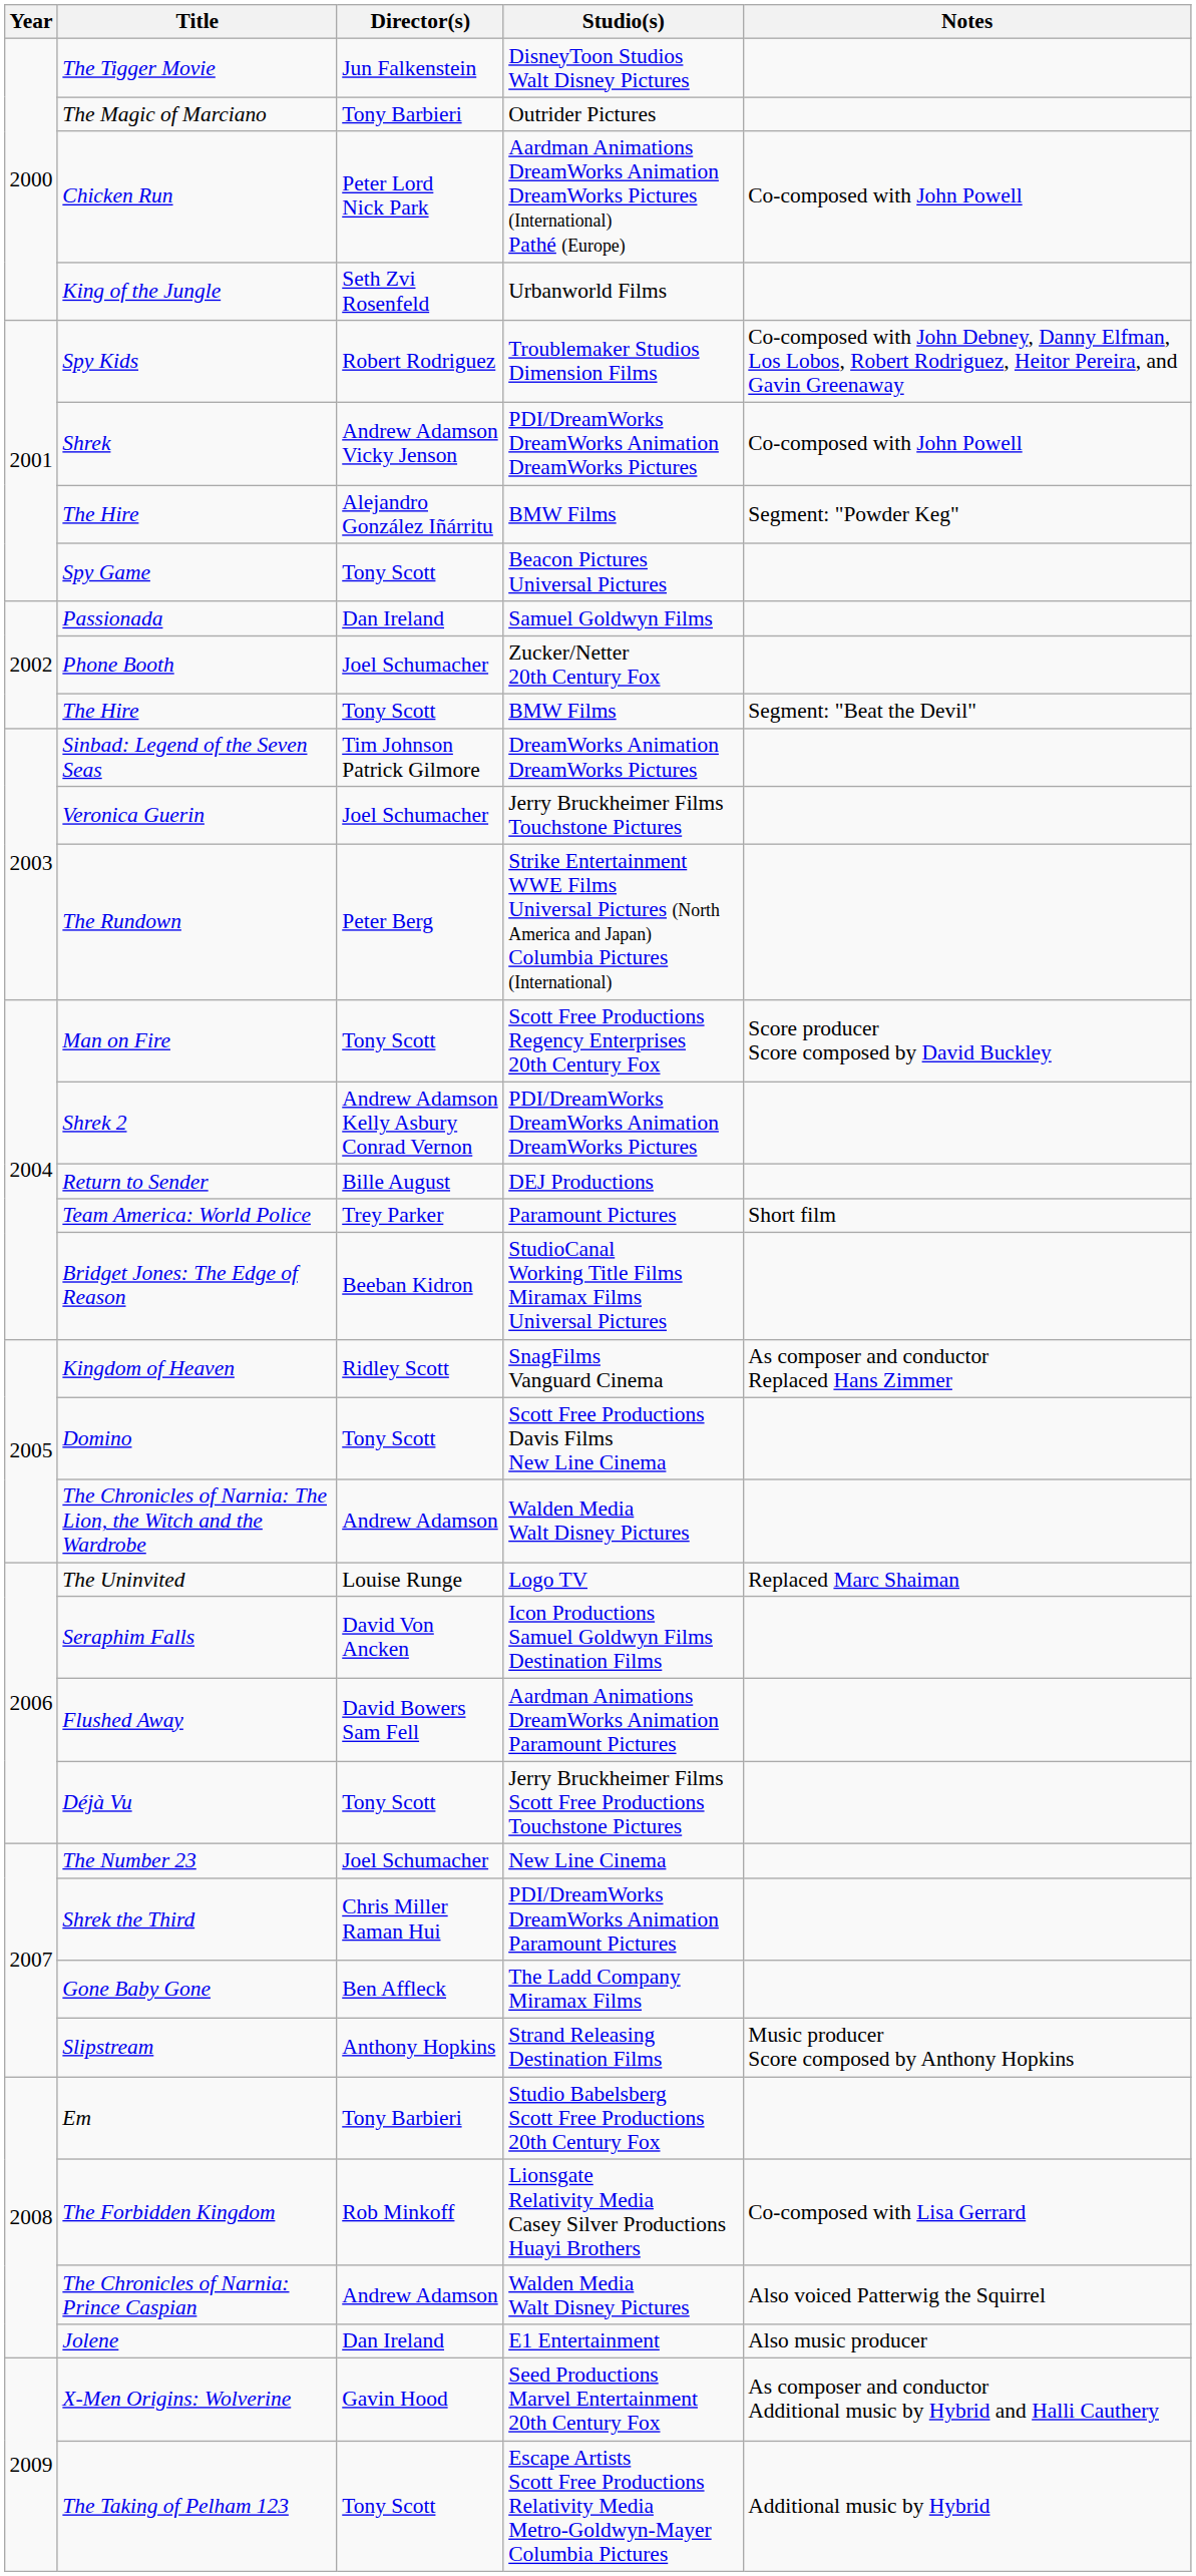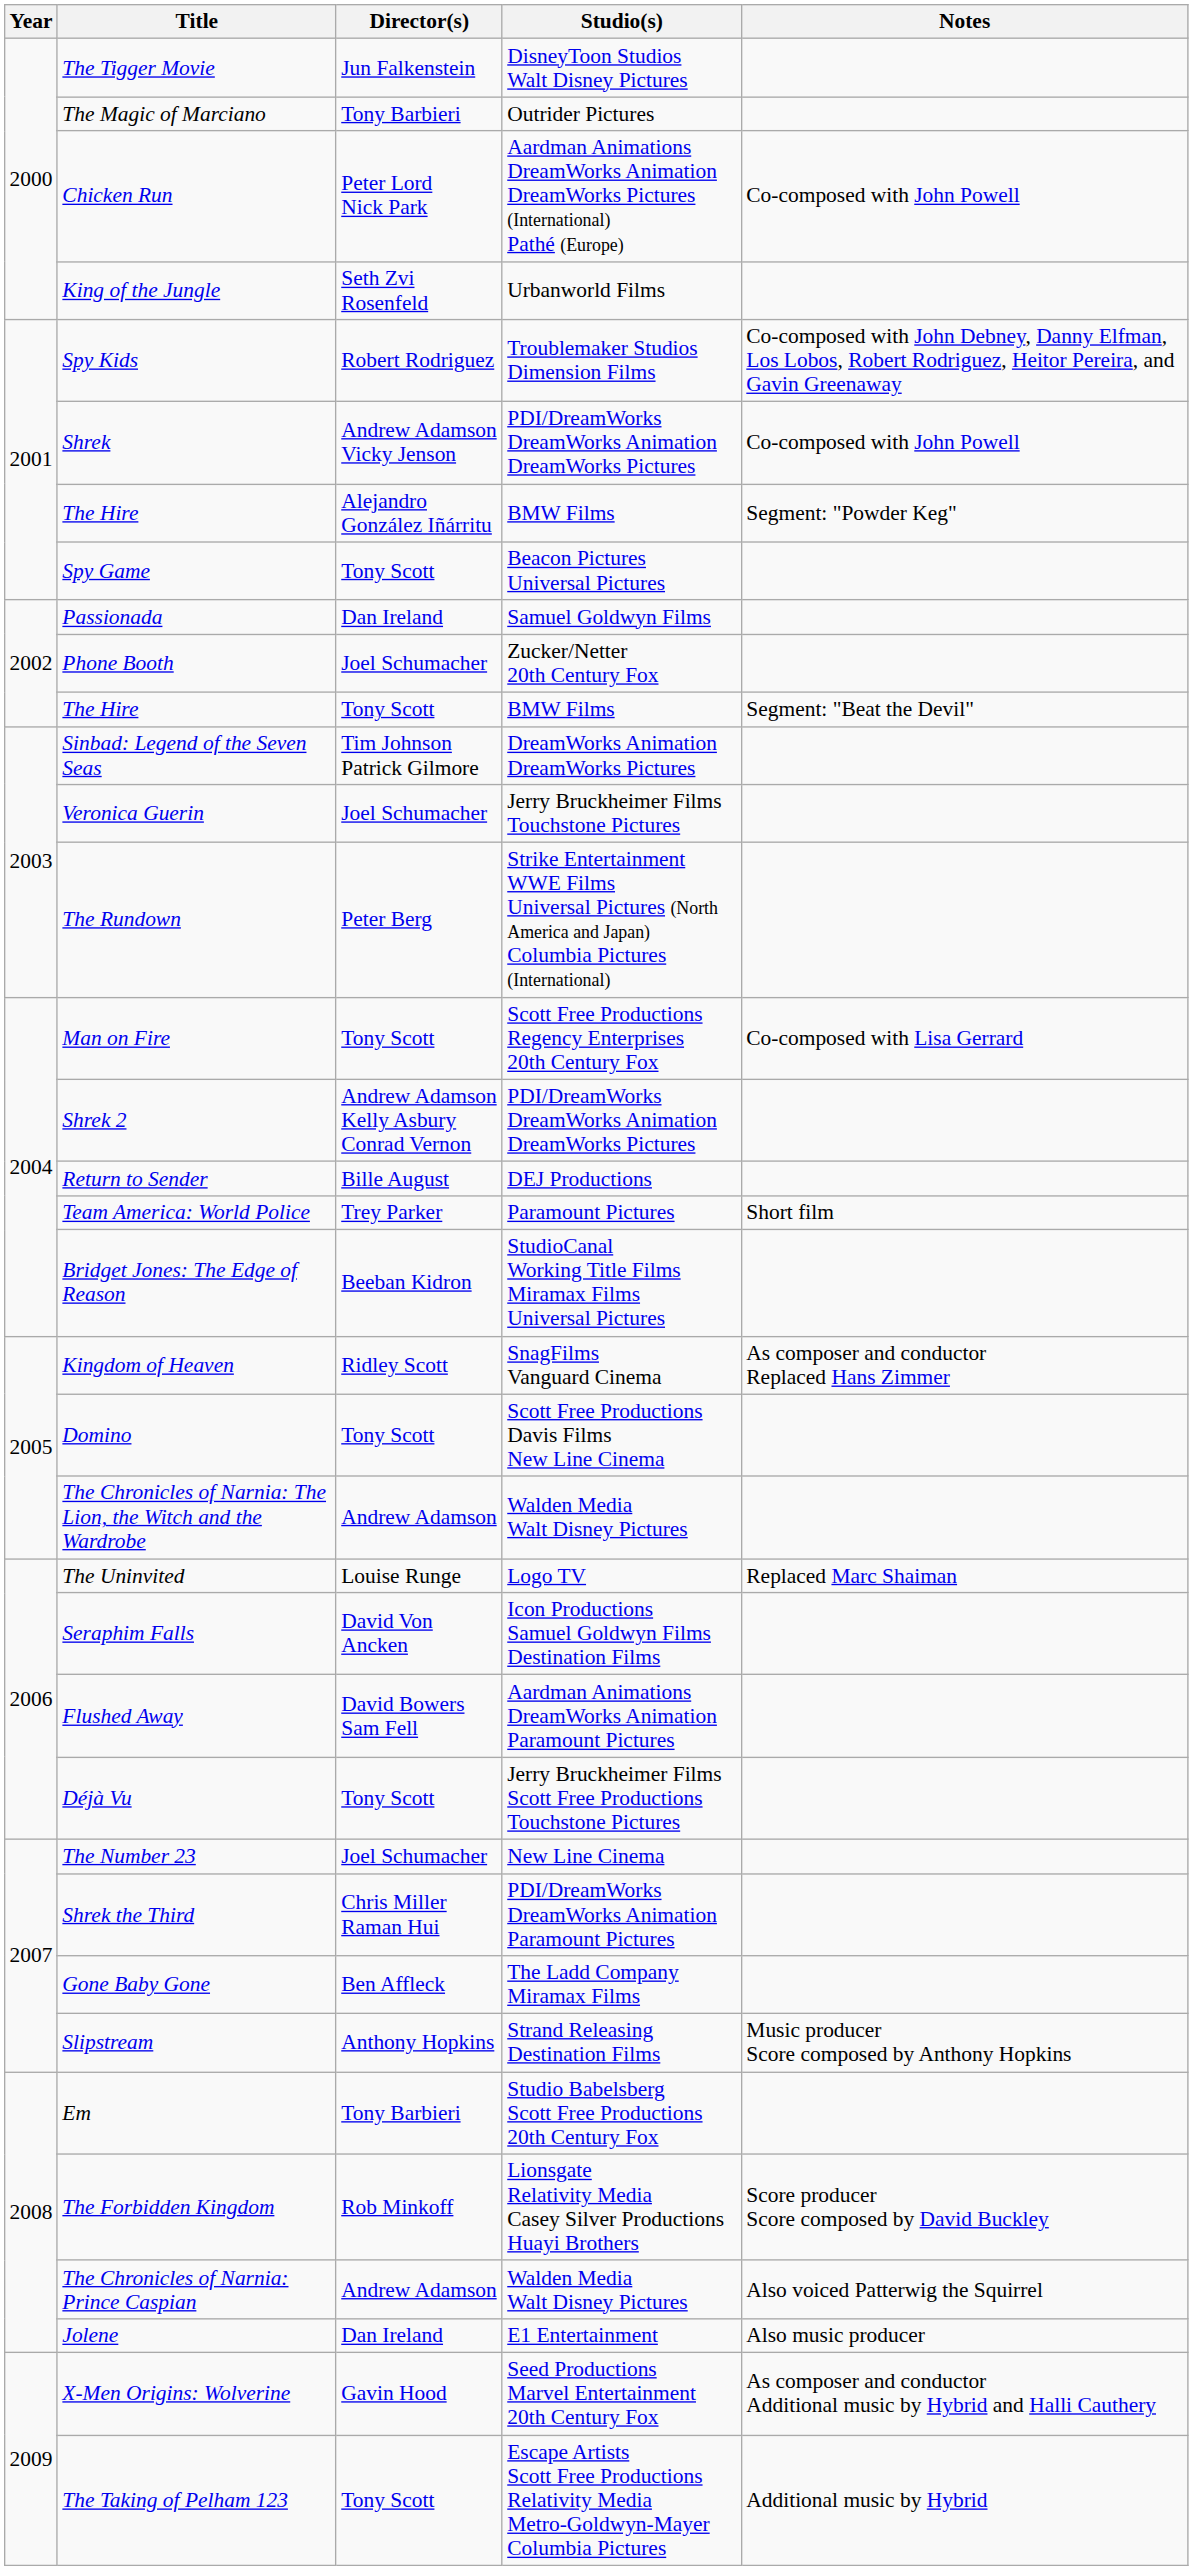 <table class="wikitable sortable" width=100%>
 <tr>
 <th>Year</th>
 <th>Title</th>
 <th>Director(s)</th>
 <th>Studio(s)</th>
 <th>Notes</th>
 </tr>
 <tr>
 <td rowspan="4">2000</td>
 <td><em><a href='#'>The Tigger Movie</a></em></td>
 <td><a href='#'>Jun Falkenstein</a></td>
 <td><a href='#'>DisneyToon Studios</a><br><a href='#'>Walt Disney Pictures</a></td>
 <td></td>
 </tr>
 <tr>
 <td><em>The Magic of Marciano</em></td>
 <td><a href='#'>Tony Barbieri</a></td>
 <td>Outrider Pictures</td>
 <td></td>
 </tr>
 <tr>
 <td><em><a href='#'>Chicken Run</a></em></td>
 <td><a href='#'>Peter Lord</a><br><a href='#'>Nick Park</a></td>
 <td><a href='#'>Aardman Animations</a><br><a href='#'>DreamWorks Animation</a><br><a href='#'>DreamWorks Pictures</a> <small>(International)</small><br><a href='#'>Pathé</a> <small>(Europe)</small></td>
 <td>Co-composed with <a href='#'>John Powell</a></td>
 </tr>
 <tr>
 <td><em><a href='#'>King of the Jungle</a></em></td>
 <td><a href='#'>Seth Zvi Rosenfeld</a></td>
 <td>Urbanworld Films</td>
 <td></td>
 </tr>
 <tr>
 <td rowspan="4">2001</td>
 <td><em><a href='#'>Spy Kids</a></em></td>
 <td><a href='#'>Robert Rodriguez</a></td>
 <td><a href='#'>Troublemaker Studios</a><br><a href='#'>Dimension Films</a></td>
 <td>Co-composed with <a href='#'>John Debney</a>, <a href='#'>Danny Elfman</a>, <a href='#'>Los Lobos</a>, <a href='#'>Robert Rodriguez</a>, <a href='#'>Heitor Pereira</a>, and <a href='#'>Gavin Greenaway</a></td>
 </tr>
 <tr>
 <td><em><a href='#'>Shrek</a></em></td>
 <td><a href='#'>Andrew Adamson</a><br><a href='#'>Vicky Jenson</a></td>
 <td><a href='#'>PDI/DreamWorks</a><br><a href='#'>DreamWorks Animation</a><br><a href='#'>DreamWorks Pictures</a></td>
 <td>Co-composed with <a href='#'>John Powell</a></td>
 </tr>
 <tr>
 <td><em><a href='#'>The Hire</a></em></td>
 <td><a href='#'>Alejandro González Iñárritu</a></td>
 <td><a href='#'>BMW Films</a></td>
 <td>Segment: "Powder Keg"</td>
 </tr>
 <tr>
 <td><em><a href='#'>Spy Game</a></em></td>
 <td><a href='#'>Tony Scott</a></td>
 <td><a href='#'>Beacon Pictures</a><br><a href='#'>Universal Pictures</a></td>
 <td></td>
 </tr>
 <tr>
 <td rowspan="3">2002</td>
 <td><em><a href='#'>Passionada</a></em></td>
 <td><a href='#'>Dan Ireland</a></td>
 <td><a href='#'>Samuel Goldwyn Films</a></td>
 <td></td>
 </tr>
 <tr>
 <td><em><a href='#'>Phone Booth</a></em></td>
 <td><a href='#'>Joel Schumacher</a></td>
 <td>Zucker/Netter<br><a href='#'>20th Century Fox</a></td>
 <td></td>
 </tr>
 <tr>
 <td><em><a href='#'>The Hire</a></em></td>
 <td><a href='#'>Tony Scott</a></td>
 <td><a href='#'>BMW Films</a></td>
 <td>Segment: "Beat the Devil"</td>
 </tr>
 <tr>
 <td rowspan="3">2003</td>
 <td><em><a href='#'>Sinbad: Legend of the Seven Seas</a></em></td>
 <td><a href='#'>Tim Johnson</a><br>Patrick Gilmore</td>
 <td><a href='#'>DreamWorks Animation</a><br><a href='#'>DreamWorks Pictures</a></td>
 <td></td>
 </tr>
 <tr>
 <td><em><a href='#'>Veronica Guerin</a></em></td>
 <td><a href='#'>Joel Schumacher</a></td>
 <td>Jerry Bruckheimer Films<br><a href='#'>Touchstone Pictures</a></td>
 <td></td>
 </tr>
 <tr>
 <td><em><a href='#'>The Rundown</a></em></td>
 <td><a href='#'>Peter Berg</a></td>
 <td><a href='#'>Strike Entertainment</a><br><a href='#'>WWE Films</a><br><a href='#'>Universal Pictures</a> <small>(North America and Japan)</small><br><a href='#'>Columbia Pictures</a> <small>(International)</small></td>
 <td></td>
 </tr>
 <tr>
 <td rowspan="5">2004</td>
 <td><em><a href='#'>Man on Fire</a></em></td>
 <td><a href='#'>Tony Scott</a></td>
 <td><a href='#'>Scott Free Productions</a><br><a href='#'>Regency Enterprises</a><br><a href='#'>20th Century Fox</a></td>
-<td>Score producer<br>Score composed by <a href='#'>David Buckley</a></td>
+<td>Co-composed with <a href='#'>Lisa Gerrard</a></td>
 </tr>
 <tr>
 <td><em><a href='#'>Shrek 2</a></em></td>
 <td><a href='#'>Andrew Adamson</a><br><a href='#'>Kelly Asbury</a><br><a href='#'>Conrad Vernon</a></td>
 <td><a href='#'>PDI/DreamWorks</a><br><a href='#'>DreamWorks Animation</a><br><a href='#'>DreamWorks Pictures</a></td>
 <td></td>
 </tr>
 <tr>
 <td><em><a href='#'>Return to Sender</a></em></td>
 <td><a href='#'>Bille August</a></td>
 <td><a href='#'>DEJ Productions</a></td>
 <td></td>
 </tr>
 <tr>
 <td><em><a href='#'>Team America: World Police</a></em></td>
 <td><a href='#'>Trey Parker</a></td>
 <td><a href='#'>Paramount Pictures</a></td>
 <td>Short film</td>
 </tr>
 <tr>
 <td><em><a href='#'>Bridget Jones: The Edge of Reason</a></em></td>
 <td><a href='#'>Beeban Kidron</a></td>
 <td><a href='#'>StudioCanal</a><br><a href='#'>Working Title Films</a><br><a href='#'>Miramax Films</a><br><a href='#'>Universal Pictures</a></td>
 <td></td>
 </tr>
 <tr>
 <td rowspan="3">2005</td>
 <td><em><a href='#'>Kingdom of Heaven</a></em></td>
 <td><a href='#'>Ridley Scott</a></td>
 <td><a href='#'>SnagFilms</a><br>Vanguard Cinema</td>
 <td>As composer and conductor<br>Replaced <a href='#'>Hans Zimmer</a></td>
 </tr>
 <tr>
 <td><em><a href='#'>Domino</a></em></td>
 <td><a href='#'>Tony Scott</a></td>
 <td><a href='#'>Scott Free Productions</a><br>Davis Films<br><a href='#'>New Line Cinema</a></td>
 <td></td>
 </tr>
 <tr>
 <td><em><a href='#'>The Chronicles of Narnia: The Lion, the Witch and the Wardrobe</a></em></td>
 <td><a href='#'>Andrew Adamson</a></td>
 <td><a href='#'>Walden Media</a><br><a href='#'>Walt Disney Pictures</a></td>
 <td></td>
 </tr>
 <tr>
 <td rowspan="4">2006</td>
 <td><em>The Uninvited</em></td>
 <td>Louise Runge</td>
 <td><a href='#'>Logo TV</a></td>
 <td>Replaced <a href='#'>Marc Shaiman</a></td>
 </tr>
 <tr>
 <td><em><a href='#'>Seraphim Falls</a></em></td>
 <td><a href='#'>David Von Ancken</a></td>
 <td><a href='#'>Icon Productions</a><br><a href='#'>Samuel Goldwyn Films</a><br><a href='#'>Destination Films</a></td>
 <td></td>
 </tr>
 <tr>
 <td><em><a href='#'>Flushed Away</a></em></td>
 <td><a href='#'>David Bowers</a><br><a href='#'>Sam Fell</a></td>
 <td><a href='#'>Aardman Animations</a><br><a href='#'>DreamWorks Animation</a><br><a href='#'>Paramount Pictures</a></td>
 <td></td>
 </tr>
 <tr>
 <td><em><a href='#'>Déjà Vu</a></em></td>
 <td><a href='#'>Tony Scott</a></td>
 <td>Jerry Bruckheimer Films<br><a href='#'>Scott Free Productions</a><br><a href='#'>Touchstone Pictures</a></td>
 <td></td>
 </tr>
 <tr>
 <td rowspan="4">2007</td>
 <td><em><a href='#'>The Number 23</a></em></td>
 <td><a href='#'>Joel Schumacher</a></td>
 <td><a href='#'>New Line Cinema</a></td>
 <td></td>
 </tr>
 <tr>
 <td><em><a href='#'>Shrek the Third</a></em></td>
 <td><a href='#'>Chris Miller</a><br><a href='#'>Raman Hui</a></td>
 <td><a href='#'>PDI/DreamWorks</a><br><a href='#'>DreamWorks Animation</a><br><a href='#'>Paramount Pictures</a></td>
 <td></td>
 </tr>
 <tr>
 <td><em><a href='#'>Gone Baby Gone</a></em></td>
 <td><a href='#'>Ben Affleck</a></td>
 <td><a href='#'>The Ladd Company</a><br><a href='#'>Miramax Films</a></td>
 <td></td>
 </tr>
 <tr>
 <td><em><a href='#'>Slipstream</a></em></td>
 <td><a href='#'>Anthony Hopkins</a></td>
 <td><a href='#'>Strand Releasing</a><br><a href='#'>Destination Films</a></td>
 <td>Music producer<br>Score composed by Anthony Hopkins</td>
 </tr>
 <tr>
 <td rowspan="4">2008</td>
 <td><em>Em</em></td>
 <td><a href='#'>Tony Barbieri</a></td>
 <td><a href='#'>Studio Babelsberg</a><br><a href='#'>Scott Free Productions</a><br><a href='#'>20th Century Fox</a></td>
 <td></td>
 </tr>
 <tr>
 <td><em><a href='#'>The Forbidden Kingdom</a></em></td>
 <td><a href='#'>Rob Minkoff</a></td>
 <td><a href='#'>Lionsgate</a><br><a href='#'>Relativity Media</a><br>Casey Silver Productions<br><a href='#'>Huayi Brothers</a></td>
-<td>Co-composed with <a href='#'>Lisa Gerrard</a></td>
+<td>Score producer<br>Score composed by <a href='#'>David Buckley</a></td>
 </tr>
 <tr>
 <td><em><a href='#'>The Chronicles of Narnia: Prince Caspian</a></em></td>
 <td><a href='#'>Andrew Adamson</a></td>
 <td><a href='#'>Walden Media</a><br><a href='#'>Walt Disney Pictures</a></td>
 <td>Also voiced Patterwig the Squirrel</td>
 </tr>
 <tr>
 <td><em><a href='#'>Jolene</a></em></td>
 <td><a href='#'>Dan Ireland</a></td>
 <td><a href='#'>E1 Entertainment</a></td>
 <td>Also music producer</td>
 </tr>
 <tr>
 <td rowspan="2">2009</td>
 <td><em><a href='#'>X-Men Origins: Wolverine</a></em></td>
 <td><a href='#'>Gavin Hood</a></td>
 <td><a href='#'>Seed Productions</a><br><a href='#'>Marvel Entertainment</a><br><a href='#'>20th Century Fox</a></td>
 <td>As composer and conductor<br>Additional music by <a href='#'>Hybrid</a> and <a href='#'>Halli Cauthery</a></td>
 </tr>
 <tr>
 <td><em><a href='#'>The Taking of Pelham 123</a></em></td>
 <td><a href='#'>Tony Scott</a></td>
 <td><a href='#'>Escape Artists</a><br><a href='#'>Scott Free Productions</a><br><a href='#'>Relativity Media</a><br><a href='#'>Metro-Goldwyn-Mayer</a><br><a href='#'>Columbia Pictures</a></td>
 <td>Additional music by <a href='#'>Hybrid</a></td>
 </tr>
 </table>
